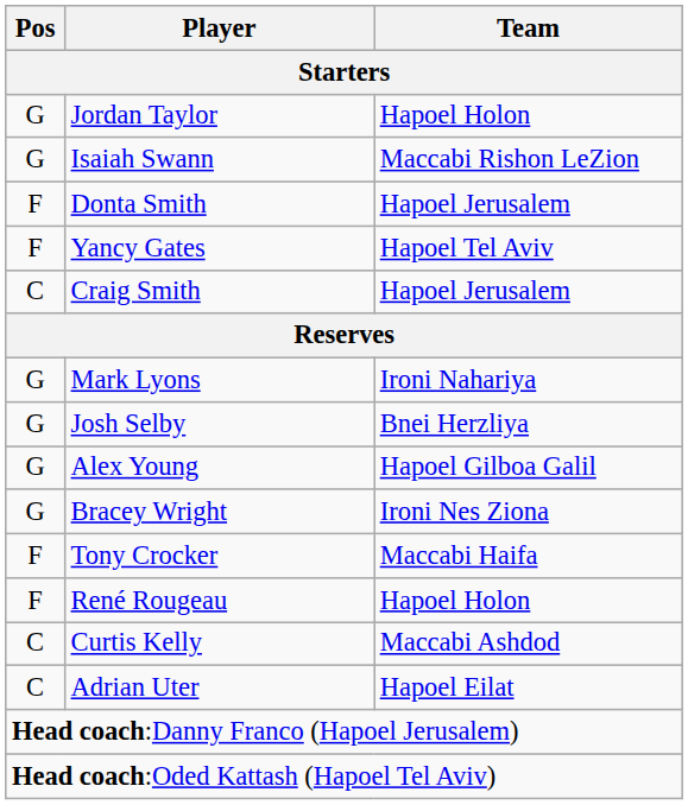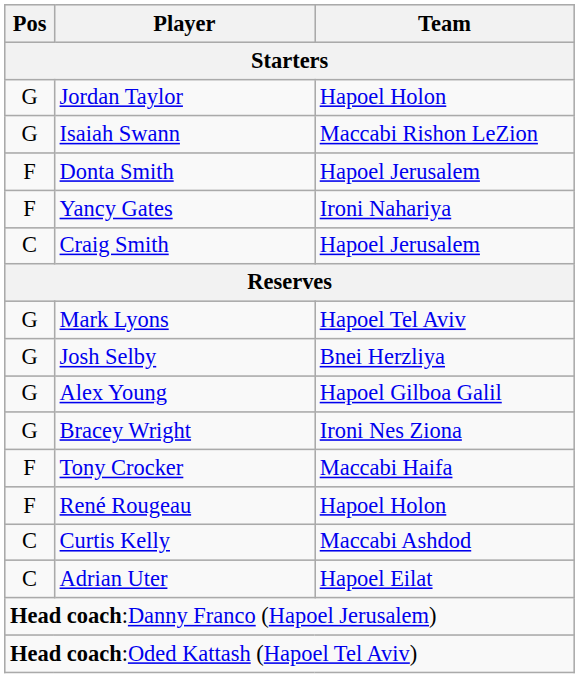 <table class="wikitable" style="text-align:center; font-size:90%;">
 <tr>
 <th scope="col" style="width:25px;">Pos</th>
 <th scope="col" style="width:160px;">Player</th>
 <th scope="col" style="width:160px;">Team</th>
 </tr>
 <tr>
 <th scope="col" colspan="5">Starters</th>
 </tr>
 <tr>
 <td>G</td>
 <td style="text-align:left"> <a href='#'>Jordan Taylor</a></td>
 <td style="text-align:left"><a href='#'>Hapoel Holon</a></td>
 </tr>
 <tr>
 <td>G</td>
 <td style="text-align:left"> <a href='#'>Isaiah Swann</a></td>
 <td style="text-align:left"><a href='#'>Maccabi Rishon LeZion</a></td>
 </tr>
 <tr>
 <td>F</td>
 <td style="text-align:left"> <a href='#'>Donta Smith</a></td>
 <td style="text-align:left"><a href='#'>Hapoel Jerusalem</a></td>
 </tr>
 <tr>
 <td>F</td>
 <td style="text-align:left"> <a href='#'>Yancy Gates</a></td>
-<td style="text-align:left"><a href='#'>Hapoel Tel Aviv</a></td>
+<td style="text-align:left"><a href='#'>Ironi Nahariya</a></td>
 </tr>
 <tr>
 <td>C</td>
 <td style="text-align:left"> <a href='#'>Craig Smith</a></td>
 <td style="text-align:left"><a href='#'>Hapoel Jerusalem</a></td>
 </tr>
 <tr>
 <th scope="col" colspan="5">Reserves</th>
 </tr>
 <tr>
 <td>G</td>
 <td style="text-align:left"> <a href='#'>Mark Lyons</a></td>
-<td style="text-align:left"><a href='#'>Ironi Nahariya</a></td>
+<td style="text-align:left"><a href='#'>Hapoel Tel Aviv</a></td>
 </tr>
 <tr>
 <td>G</td>
 <td style="text-align:left"> <a href='#'>Josh Selby</a></td>
 <td style="text-align:left"><a href='#'>Bnei Herzliya</a></td>
 </tr>
 <tr>
 <td>G</td>
 <td style="text-align:left"> <a href='#'>Alex Young</a></td>
 <td style="text-align:left"><a href='#'>Hapoel Gilboa Galil</a></td>
 </tr>
 <tr>
 <td>G</td>
 <td style="text-align:left"> <a href='#'>Bracey Wright</a></td>
 <td style="text-align:left"><a href='#'>Ironi Nes Ziona</a></td>
 </tr>
 <tr>
 <td>F</td>
 <td style="text-align:left"> <a href='#'>Tony Crocker</a></td>
 <td style="text-align:left"><a href='#'>Maccabi Haifa</a></td>
 </tr>
 <tr>
 <td>F</td>
 <td style="text-align:left"> <a href='#'>René Rougeau</a></td>
 <td style="text-align:left"><a href='#'>Hapoel Holon</a></td>
 </tr>
 <tr>
 <td>C</td>
 <td style="text-align:left"> <a href='#'>Curtis Kelly</a></td>
 <td style="text-align:left"><a href='#'>Maccabi Ashdod</a></td>
 </tr>
 <tr>
 <td>C</td>
 <td style="text-align:left"> <a href='#'>Adrian Uter</a></td>
 <td style="text-align:left"><a href='#'>Hapoel Eilat</a></td>
 </tr>
 <tr>
 <td style="text-align:left" colspan="5"><strong>Head coach</strong>:<a href='#'>Danny Franco</a> (<a href='#'>Hapoel Jerusalem</a>)</td>
 </tr>
 <tr>
 <td style="text-align:left" colspan="5"><strong>Head coach</strong>:<a href='#'>Oded Kattash</a> (<a href='#'>Hapoel Tel Aviv</a>)</td>
 </tr>
 </table>
